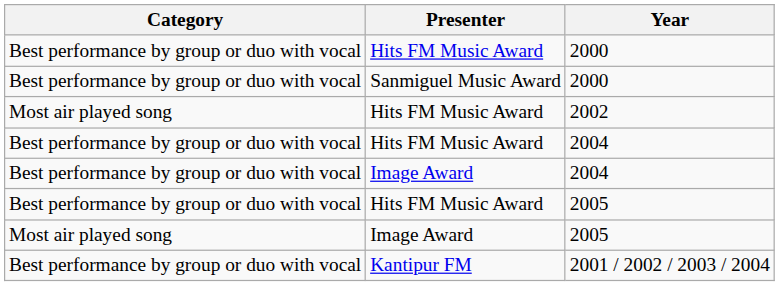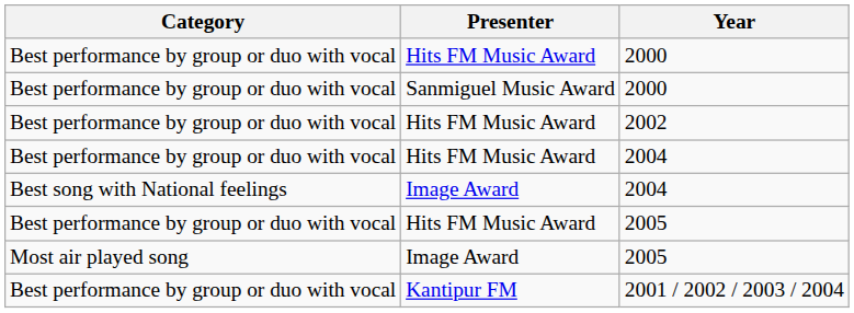 <table class="wikitable">
 <tr>
 <th>Category</th>
 <th>Presenter</th>
 <th>Year</th>
 </tr>
 <tr>
 <td>Best performance by group or duo with vocal</td>
 <td><a href='#'>Hits FM Music Award</a></td>
 <td>2000</td>
 </tr>
 <tr>
 <td>Best performance by group or duo with vocal</td>
 <td>Sanmiguel Music Award</td>
 <td>2000</td>
 </tr>
 <tr>
-<td>Most air played song</td>
+<td>Best performance by group or duo with vocal</td>
 <td>Hits FM Music Award</td>
 <td>2002</td>
 </tr>
 <tr>
 <td>Best performance by group or duo with vocal</td>
 <td>Hits FM Music Award</td>
 <td>2004</td>
 </tr>
 <tr>
-<td>Best performance by group or duo with vocal</td>
+<td>Best song with National feelings</td>
 <td><a href='#'>Image Award</a></td>
 <td>2004</td>
 </tr>
 <tr>
 <td>Best performance by group or duo with vocal</td>
 <td>Hits FM Music Award</td>
 <td>2005</td>
 </tr>
 <tr>
 <td>Most air played song</td>
 <td>Image Award</td>
 <td>2005</td>
 </tr>
 <tr>
 <td>Best performance by group or duo with vocal</td>
 <td><a href='#'>Kantipur FM</a></td>
 <td>2001 / 2002 / 2003 / 2004</td>
 </tr>
 </table>
